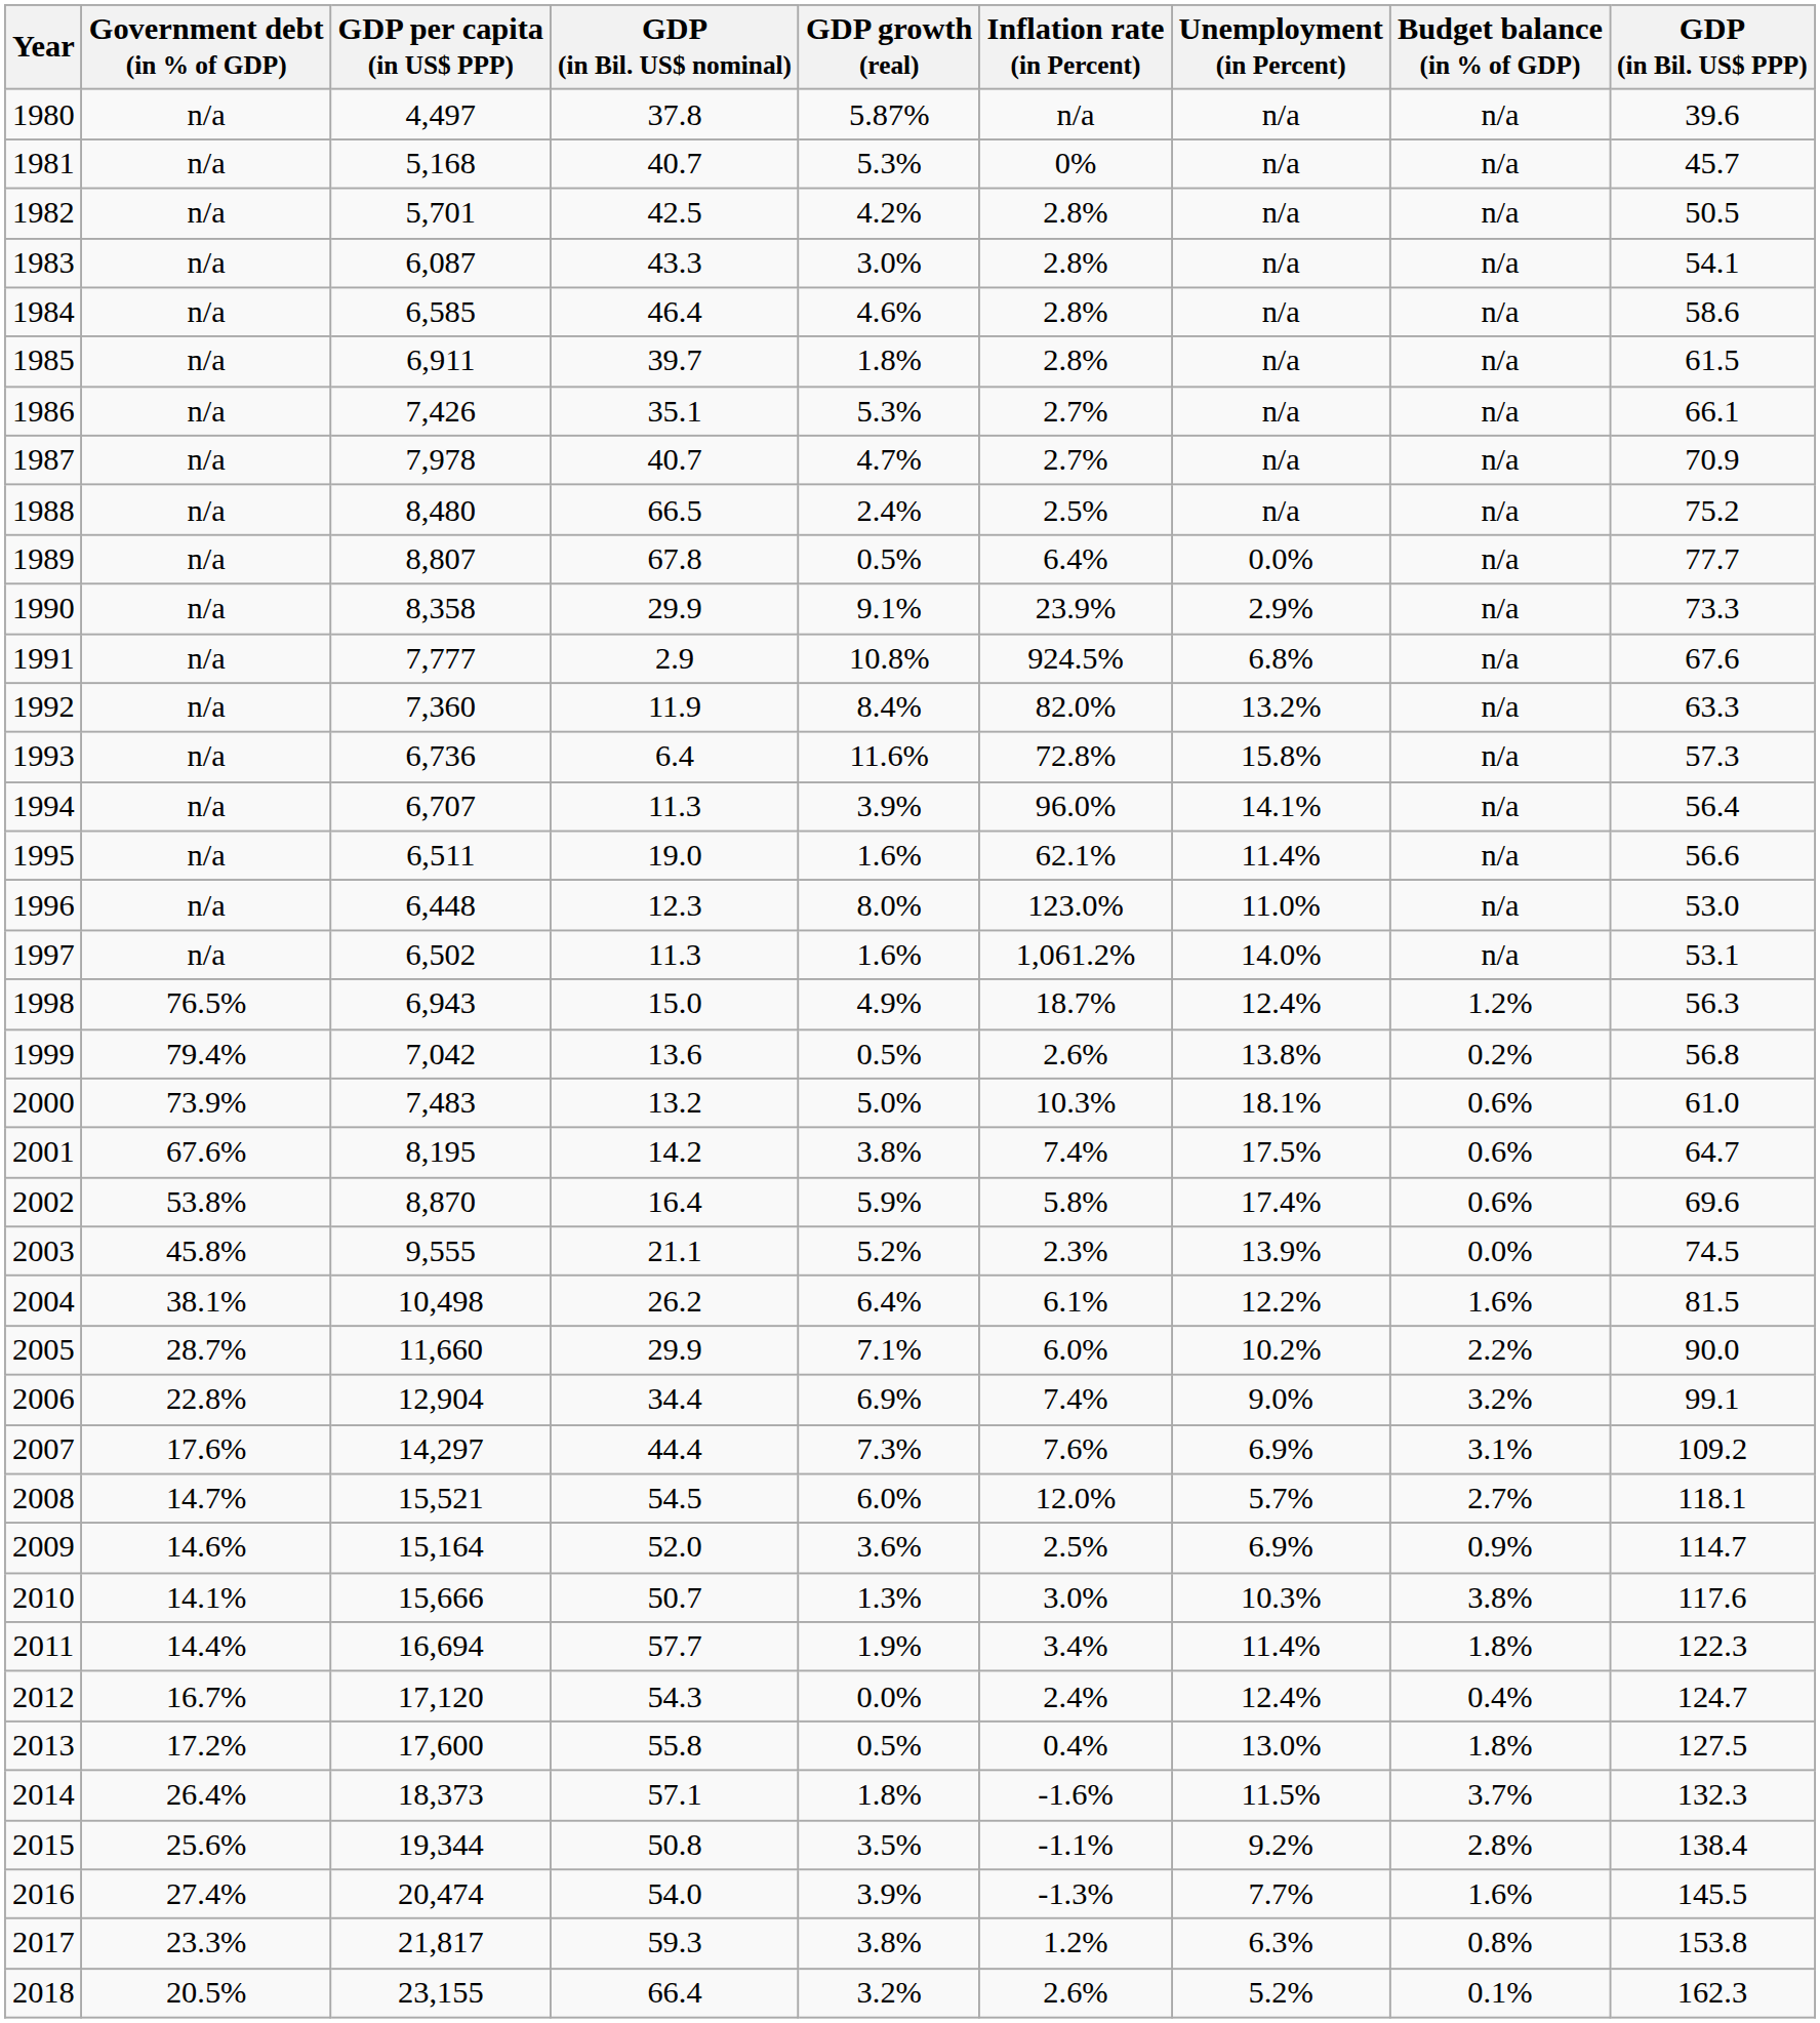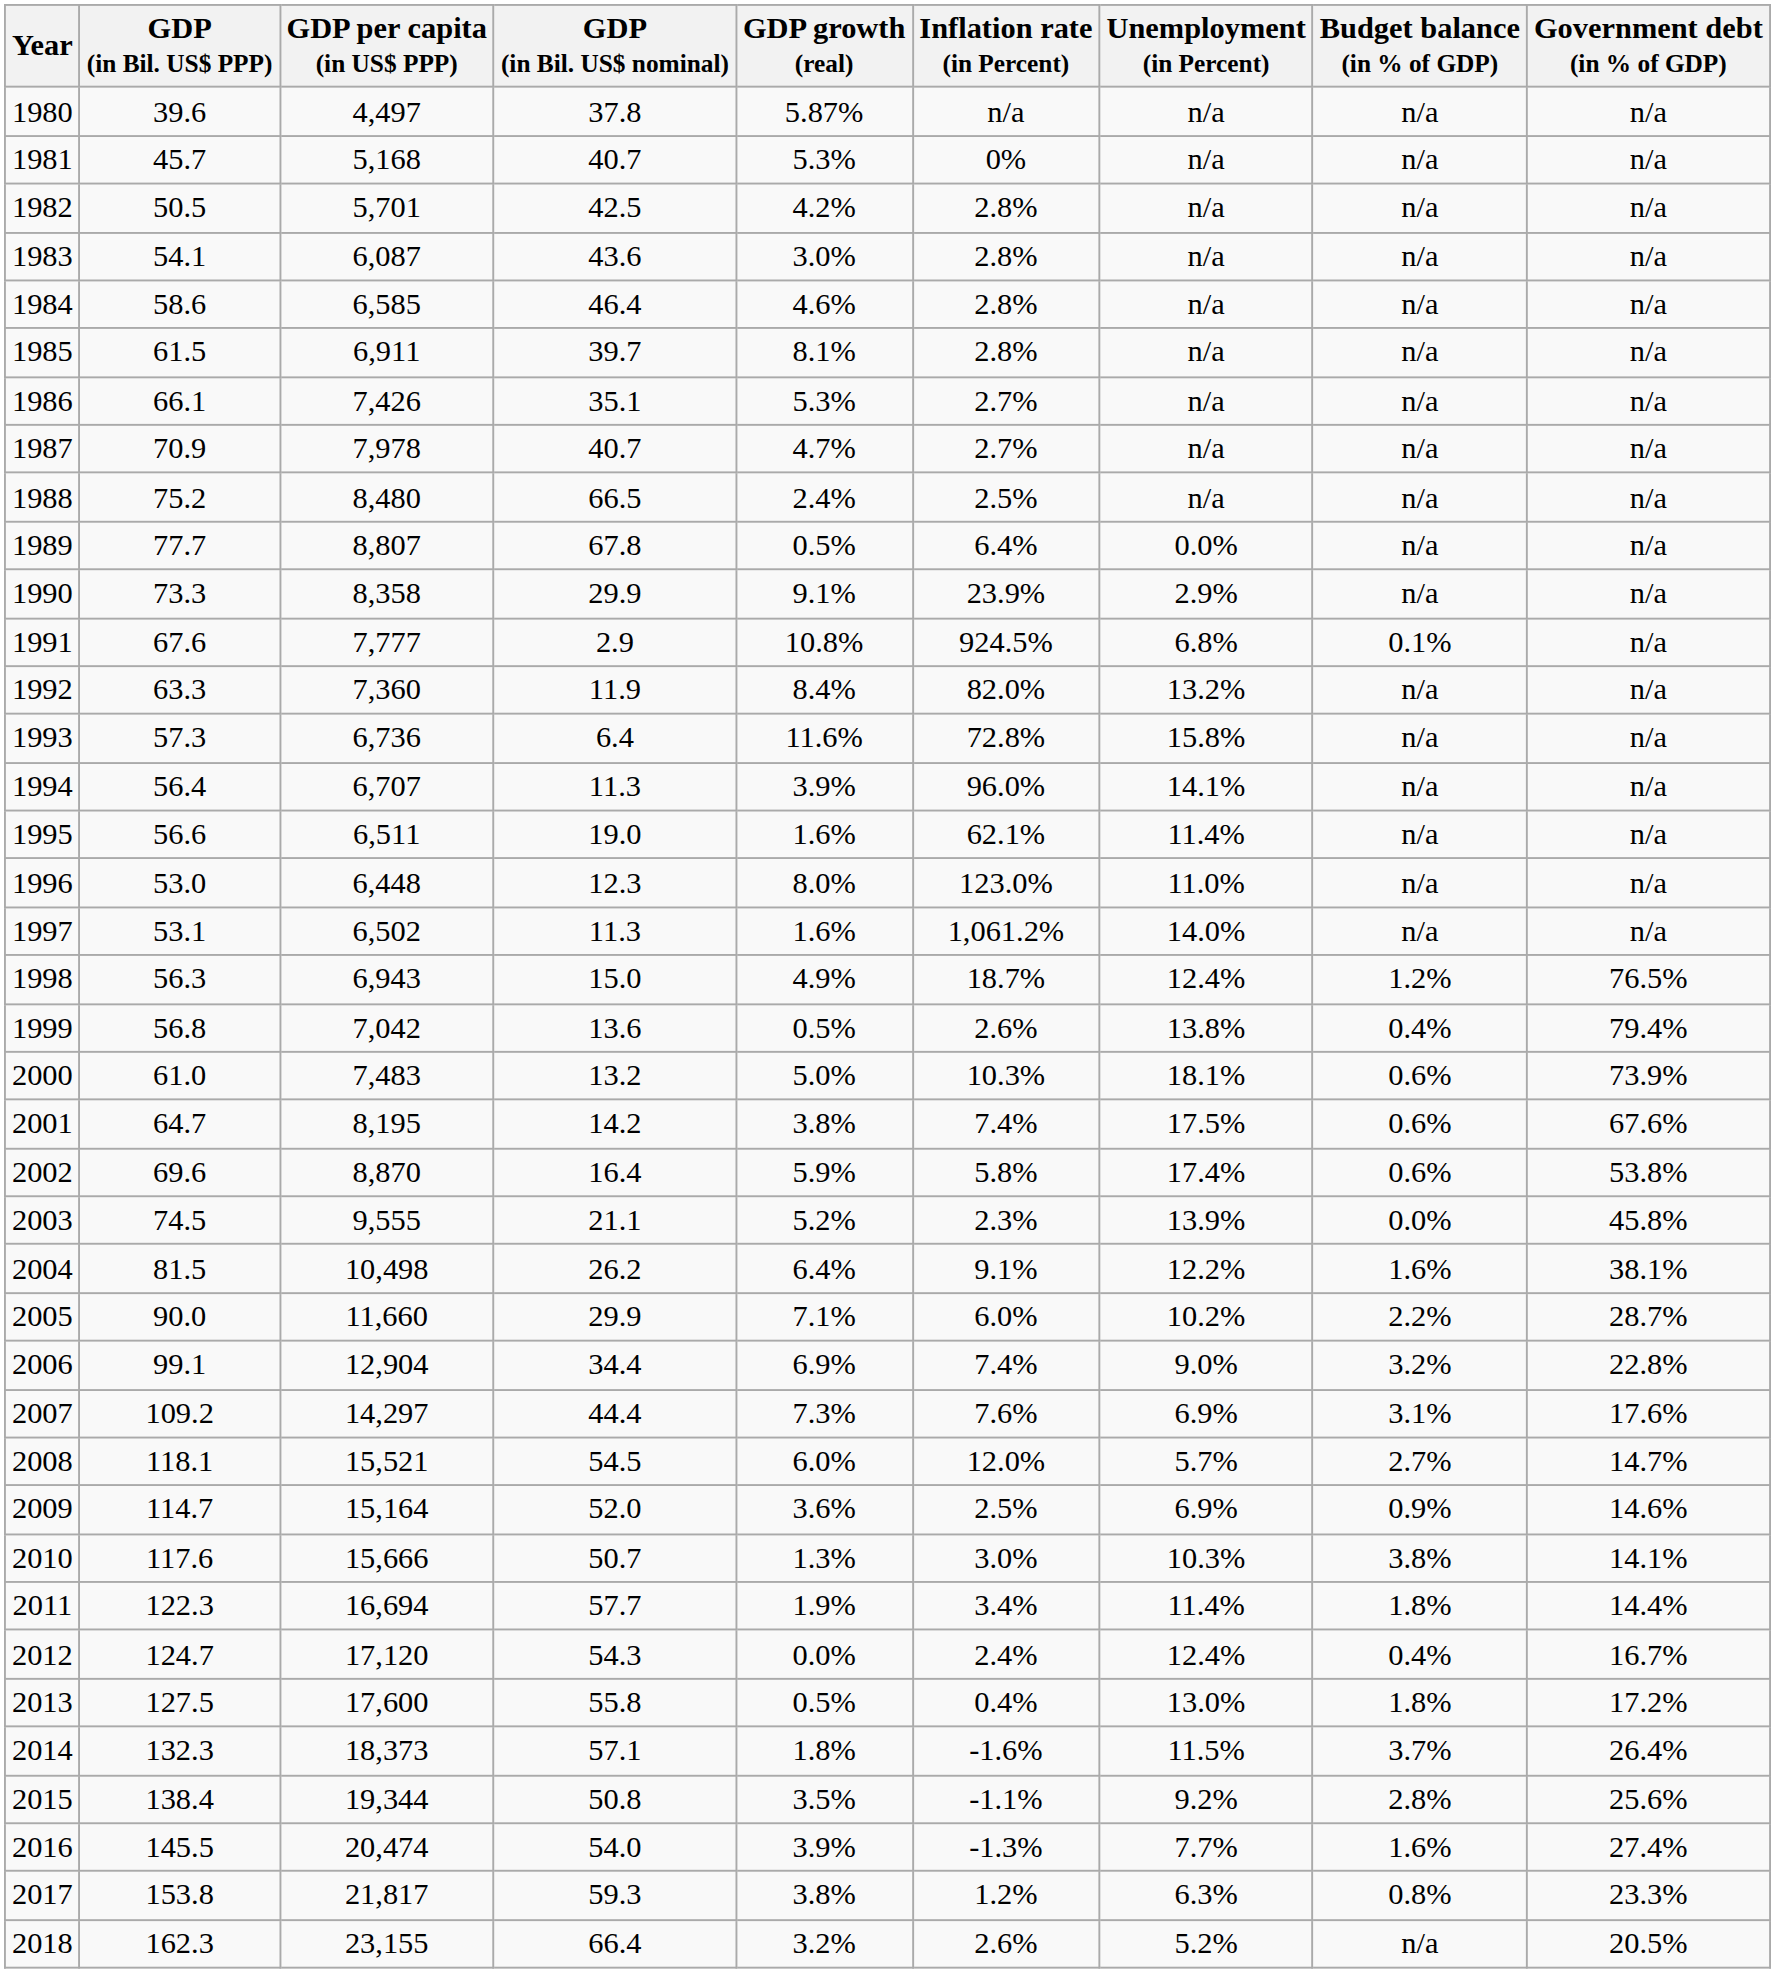 <table class="wikitable" style="text-align:center;">
 <tr>
 <th>Year</th>
-<th>Government debt<br><small>(in % of GDP)</small></th>
+<th>GDP<br><small>(in Bil. US$ PPP)</small></th>
 <th>GDP per capita<br><small>(in US$ PPP)</small></th>
 <th>GDP<br><small>(in Bil. US$ nominal)</small></th>
 <th>GDP growth<br><small>(real)</small></th>
 <th>Inflation rate<br><small>(in Percent)</small></th>
 <th>Unemployment <br><small>(in Percent)</small></th>
 <th>Budget balance <br><small>(in % of GDP)</small></th>
-<th>GDP<br><small>(in Bil. US$ PPP)</small></th>
+<th>Government debt<br><small>(in % of GDP)</small></th>
 </tr>
 <tr>
 <td>1980</td>
-<td>n/a</td>
+<td>39.6</td>
 <td>4,497</td>
 <td>37.8</td>
 <td>5.87%</td>
 <td>n/a</td>
 <td>n/a</td>
 <td>n/a</td>
-<td>39.6</td>
+<td>n/a</td>
 </tr>
 <tr>
 <td>1981</td>
-<td>n/a</td>
+<td> 45.7</td>
 <td> 5,168</td>
 <td>40.7</td>
 <td> 5.3%</td>
 <td> 0%</td>
 <td>n/a</td>
 <td>n/a</td>
-<td> 45.7</td>
+<td>n/a</td>
 </tr>
 <tr>
 <td>1982</td>
-<td>n/a</td>
+<td> 50.5</td>
 <td> 5,701</td>
 <td>42.5</td>
 <td> 4.2%</td>
 <td> 2.8%</td>
 <td>n/a</td>
 <td>n/a</td>
-<td> 50.5</td>
+<td>n/a</td>
 </tr>
 <tr>
 <td>1983</td>
-<td>n/a</td>
+<td> 54.1</td>
 <td> 6,087</td>
-<td>43.3</td>
+<td>43.6</td>
 <td> 3.0%</td>
 <td> 2.8%</td>
 <td>n/a</td>
 <td>n/a</td>
-<td> 54.1</td>
+<td>n/a</td>
 </tr>
 <tr>
 <td>1984</td>
-<td>n/a</td>
+<td> 58.6</td>
 <td> 6,585</td>
 <td>46.4</td>
 <td> 4.6%</td>
 <td> 2.8%</td>
 <td>n/a</td>
 <td>n/a</td>
-<td> 58.6</td>
+<td>n/a</td>
 </tr>
 <tr>
 <td>1985</td>
-<td>n/a</td>
+<td> 61.5</td>
 <td> 6,911</td>
 <td>39.7</td>
-<td> 1.8%</td>
+<td> 8.1%</td>
 <td> 2.8%</td>
 <td>n/a</td>
 <td>n/a</td>
-<td> 61.5</td>
+<td>n/a</td>
 </tr>
 <tr>
 <td>1986</td>
-<td>n/a</td>
+<td> 66.1</td>
 <td> 7,426</td>
 <td>35.1</td>
 <td> 5.3%</td>
 <td> 2.7%</td>
 <td>n/a</td>
 <td>n/a</td>
-<td> 66.1</td>
+<td>n/a</td>
 </tr>
 <tr>
 <td>1987</td>
-<td>n/a</td>
+<td> 70.9</td>
 <td> 7,978</td>
 <td>40.7</td>
 <td> 4.7%</td>
 <td> 2.7%</td>
 <td>n/a</td>
 <td>n/a</td>
-<td> 70.9</td>
+<td>n/a</td>
 </tr>
 <tr>
 <td>1988</td>
-<td>n/a</td>
+<td> 75.2</td>
 <td> 8,480</td>
 <td>66.5</td>
 <td> 2.4%</td>
 <td> 2.5%</td>
 <td>n/a</td>
 <td>n/a</td>
-<td> 75.2</td>
+<td>n/a</td>
 </tr>
 <tr>
 <td>1989</td>
-<td>n/a</td>
+<td> 77.7</td>
 <td> 8,807</td>
 <td>67.8</td>
 <td> 0.5%</td>
 <td> 6.4%</td>
 <td> 0.0%</td>
 <td>n/a</td>
-<td> 77.7</td>
+<td>n/a</td>
 </tr>
 <tr>
 <td>1990</td>
-<td>n/a</td>
+<td> 73.3</td>
 <td> 8,358</td>
 <td>29.9</td>
 <td> 9.1%</td>
 <td> 23.9%</td>
 <td> 2.9%</td>
 <td>n/a</td>
-<td> 73.3</td>
+<td>n/a</td>
 </tr>
 <tr>
 <td>1991</td>
-<td>n/a</td>
+<td> 67.6</td>
 <td> 7,777</td>
 <td>2.9</td>
 <td> 10.8%</td>
 <td> 924.5%</td>
 <td> 6.8%</td>
+<td> 0.1%</td>
 <td>n/a</td>
-<td> 67.6</td>
 </tr>
 <tr>
 <td>1992</td>
-<td>n/a</td>
+<td> 63.3</td>
 <td> 7,360</td>
 <td>11.9</td>
 <td> 8.4%</td>
 <td> 82.0%</td>
 <td> 13.2%</td>
 <td>n/a</td>
-<td> 63.3</td>
+<td>n/a</td>
 </tr>
 <tr>
 <td>1993</td>
-<td>n/a</td>
+<td> 57.3</td>
 <td> 6,736</td>
 <td>6.4</td>
 <td> 11.6%</td>
 <td> 72.8%</td>
 <td> 15.8%</td>
 <td>n/a</td>
-<td> 57.3</td>
+<td>n/a</td>
 </tr>
 <tr>
 <td>1994</td>
-<td>n/a</td>
+<td> 56.4</td>
 <td> 6,707</td>
 <td>11.3</td>
 <td> 3.9%</td>
 <td> 96.0%</td>
 <td> 14.1%</td>
 <td>n/a</td>
-<td> 56.4</td>
+<td>n/a</td>
 </tr>
 <tr>
 <td>1995</td>
-<td>n/a</td>
+<td> 56.6</td>
 <td> 6,511</td>
 <td>19.0</td>
 <td> 1.6%</td>
 <td> 62.1%</td>
 <td> 11.4%</td>
 <td>n/a</td>
-<td> 56.6</td>
+<td>n/a</td>
 </tr>
 <tr>
 <td>1996</td>
-<td>n/a</td>
+<td> 53.0</td>
 <td> 6,448</td>
 <td>12.3</td>
 <td> 8.0%</td>
 <td> 123.0%</td>
 <td> 11.0%</td>
 <td>n/a</td>
-<td> 53.0</td>
+<td>n/a</td>
 </tr>
 <tr>
 <td>1997</td>
-<td>n/a</td>
+<td> 53.1</td>
 <td> 6,502</td>
 <td>11.3</td>
 <td> 1.6%</td>
 <td> 1,061.2%</td>
 <td> 14.0%</td>
 <td>n/a</td>
-<td> 53.1</td>
+<td>n/a</td>
 </tr>
 <tr>
 <td>1998</td>
-<td>76.5%</td>
+<td> 56.3</td>
 <td> 6,943</td>
 <td>15.0</td>
 <td> 4.9%</td>
 <td> 18.7%</td>
 <td> 12.4%</td>
 <td> 1.2%</td>
-<td> 56.3</td>
+<td>76.5%</td>
 </tr>
 <tr>
 <td>1999</td>
-<td> 79.4%</td>
+<td> 56.8</td>
 <td> 7,042</td>
 <td>13.6</td>
 <td> 0.5%</td>
 <td> 2.6%</td>
 <td> 13.8%</td>
-<td> 0.2%</td>
-<td> 56.8</td>
+<td> 0.4%</td>
+<td> 79.4%</td>
 </tr>
 <tr>
 <td>2000</td>
-<td> 73.9%</td>
+<td> 61.0</td>
 <td> 7,483</td>
 <td>13.2</td>
 <td> 5.0%</td>
 <td> 10.3%</td>
 <td> 18.1%</td>
 <td> 0.6%</td>
-<td> 61.0</td>
+<td> 73.9%</td>
 </tr>
 <tr>
 <td>2001</td>
-<td> 67.6%</td>
+<td> 64.7</td>
 <td> 8,195</td>
 <td>14.2</td>
 <td> 3.8%</td>
 <td> 7.4%</td>
 <td> 17.5%</td>
 <td> 0.6%</td>
-<td> 64.7</td>
+<td> 67.6%</td>
 </tr>
 <tr>
 <td>2002</td>
-<td> 53.8%</td>
+<td> 69.6</td>
 <td> 8,870</td>
 <td>16.4</td>
 <td> 5.9%</td>
 <td> 5.8%</td>
 <td> 17.4%</td>
 <td> 0.6%</td>
-<td> 69.6</td>
+<td> 53.8%</td>
 </tr>
 <tr>
 <td>2003</td>
-<td> 45.8%</td>
+<td> 74.5</td>
 <td> 9,555</td>
 <td>21.1</td>
 <td> 5.2%</td>
 <td> 2.3%</td>
 <td> 13.9%</td>
 <td> 0.0%</td>
-<td> 74.5</td>
+<td> 45.8%</td>
 </tr>
 <tr>
 <td>2004</td>
-<td> 38.1%</td>
+<td> 81.5</td>
 <td> 10,498</td>
 <td>26.2</td>
 <td> 6.4%</td>
-<td> 6.1%</td>
+<td> 9.1%</td>
 <td> 12.2%</td>
 <td> 1.6%</td>
-<td> 81.5</td>
+<td> 38.1%</td>
 </tr>
 <tr>
 <td>2005</td>
-<td> 28.7%</td>
+<td> 90.0</td>
 <td> 11,660</td>
 <td>29.9</td>
 <td> 7.1%</td>
 <td> 6.0%</td>
 <td> 10.2%</td>
 <td> 2.2%</td>
-<td> 90.0</td>
+<td> 28.7%</td>
 </tr>
 <tr>
 <td>2006</td>
-<td> 22.8%</td>
+<td> 99.1</td>
 <td> 12,904</td>
 <td>34.4</td>
 <td> 6.9%</td>
 <td> 7.4%</td>
 <td> 9.0%</td>
 <td> 3.2%</td>
-<td> 99.1</td>
+<td> 22.8%</td>
 </tr>
 <tr>
 <td>2007</td>
-<td> 17.6%</td>
+<td> 109.2</td>
 <td> 14,297</td>
 <td>44.4</td>
 <td> 7.3%</td>
 <td> 7.6%</td>
 <td> 6.9%</td>
 <td> 3.1%</td>
-<td> 109.2</td>
+<td> 17.6%</td>
 </tr>
 <tr>
 <td>2008</td>
-<td> 14.7%</td>
+<td> 118.1</td>
 <td> 15,521</td>
 <td>54.5</td>
 <td> 6.0%</td>
 <td> 12.0%</td>
 <td> 5.7%</td>
 <td> 2.7%</td>
-<td> 118.1</td>
+<td> 14.7%</td>
 </tr>
 <tr>
 <td>2009</td>
-<td> 14.6%</td>
+<td> 114.7</td>
 <td> 15,164</td>
 <td>52.0</td>
 <td> 3.6%</td>
 <td> 2.5%</td>
 <td> 6.9%</td>
 <td> 0.9%</td>
-<td> 114.7</td>
+<td> 14.6%</td>
 </tr>
 <tr>
 <td>2010</td>
-<td> 14.1%</td>
+<td> 117.6</td>
 <td> 15,666</td>
 <td>50.7</td>
 <td> 1.3%</td>
 <td> 3.0%</td>
 <td> 10.3%</td>
 <td> 3.8%</td>
-<td> 117.6</td>
+<td> 14.1%</td>
 </tr>
 <tr>
 <td>2011</td>
-<td> 14.4%</td>
+<td> 122.3</td>
 <td> 16,694</td>
 <td>57.7</td>
 <td> 1.9%</td>
 <td> 3.4%</td>
 <td> 11.4%</td>
 <td> 1.8%</td>
-<td> 122.3</td>
+<td> 14.4%</td>
 </tr>
 <tr>
 <td>2012</td>
-<td> 16.7%</td>
+<td> 124.7</td>
 <td> 17,120</td>
 <td>54.3</td>
 <td> 0.0%</td>
 <td> 2.4%</td>
 <td> 12.4%</td>
 <td> 0.4%</td>
-<td> 124.7</td>
+<td> 16.7%</td>
 </tr>
 <tr>
 <td>2013</td>
-<td> 17.2%</td>
+<td> 127.5</td>
 <td> 17,600</td>
 <td>55.8</td>
 <td> 0.5%</td>
 <td> 0.4%</td>
 <td> 13.0%</td>
 <td> 1.8%</td>
-<td> 127.5</td>
+<td> 17.2%</td>
 </tr>
 <tr>
 <td>2014</td>
-<td> 26.4%</td>
+<td> 132.3</td>
 <td> 18,373</td>
 <td>57.1</td>
 <td> 1.8%</td>
 <td> -1.6%</td>
 <td> 11.5%</td>
 <td> 3.7%</td>
-<td> 132.3</td>
+<td> 26.4%</td>
 </tr>
 <tr>
 <td>2015</td>
-<td> 25.6%</td>
+<td> 138.4</td>
 <td> 19,344</td>
 <td>50.8</td>
 <td> 3.5%</td>
 <td> -1.1%</td>
 <td> 9.2%</td>
 <td> 2.8%</td>
-<td> 138.4</td>
+<td> 25.6%</td>
 </tr>
 <tr>
 <td>2016</td>
-<td> 27.4%</td>
+<td> 145.5</td>
 <td> 20,474</td>
 <td>54.0</td>
 <td> 3.9%</td>
 <td> -1.3%</td>
 <td> 7.7%</td>
 <td> 1.6%</td>
-<td> 145.5</td>
+<td> 27.4%</td>
 </tr>
 <tr>
 <td>2017</td>
-<td> 23.3%</td>
+<td> 153.8</td>
 <td> 21,817</td>
 <td>59.3</td>
 <td> 3.8%</td>
 <td> 1.2%</td>
 <td> 6.3%</td>
 <td> 0.8%</td>
-<td> 153.8</td>
+<td> 23.3%</td>
 </tr>
 <tr>
 <td>2018</td>
-<td> 20.5%</td>
+<td> 162.3</td>
 <td> 23,155</td>
 <td>66.4</td>
 <td> 3.2%</td>
 <td> 2.6%</td>
 <td> 5.2%</td>
-<td> 0.1%</td>
-<td> 162.3</td>
+<td>n/a</td>
+<td> 20.5%</td>
 </tr>
 </table>
